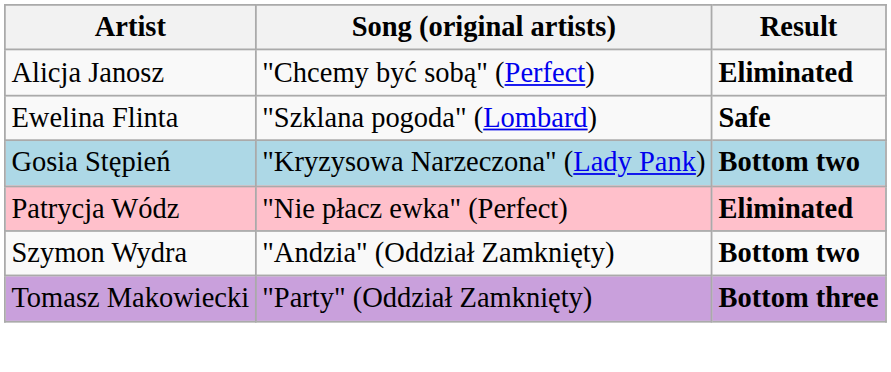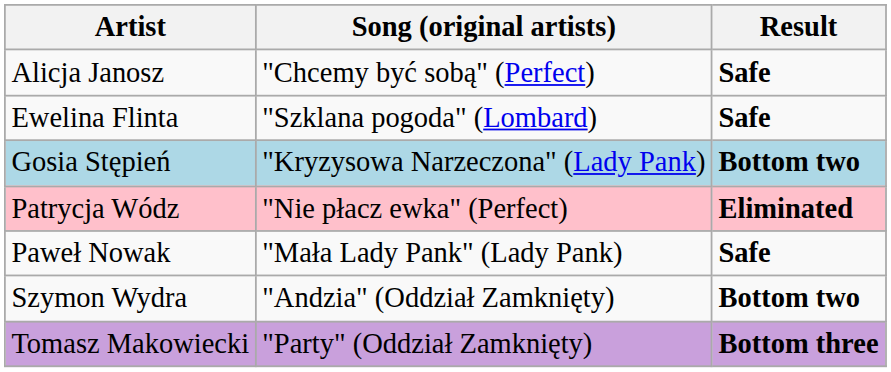 <table class=wikitable>
 <tr>
 <th>Artist</th>
 <th>Song (original artists)</th>
 <th>Result</th>
 </tr>
 <tr>
 <td>Alicja Janosz</td>
 <td>"Chcemy być sobą" (<a href='#'>Perfect</a>)</td>
-<td><strong>Eliminated</strong></td>
+<td><strong>Safe</strong></td>
 </tr>
 <tr>
 <td>Ewelina Flinta</td>
 <td>"Szklana pogoda" (<a href='#'>Lombard</a>)</td>
 <td><strong>Safe</strong></td>
 </tr>
 <tr style="background:lightblue;">
 <td>Gosia Stępień</td>
 <td>"Kryzysowa Narzeczona" (<a href='#'>Lady Pank</a>)</td>
 <td><strong>Bottom two</strong></td>
 </tr>
 <tr style="background:pink;">
 <td>Patrycja Wódz</td>
 <td>"Nie płacz ewka" (Perfect)</td>
 <td><strong>Eliminated</strong></td>
 </tr>
 <tr>
+<td>Paweł Nowak</td>
+<td>"Mała Lady Pank" (Lady Pank)</td>
+<td><strong>Safe</strong></td>
+</tr>
+<tr>
 <td>Szymon Wydra</td>
 <td>"Andzia" (Oddział Zamknięty)</td>
 <td><strong>Bottom two</strong></td>
 </tr>
 <tr style="background:#C9A0DC">
 <td>Tomasz Makowiecki</td>
 <td>"Party" (Oddział Zamknięty)</td>
 <td><strong>Bottom three</strong></td>
 </tr>
 </table>
